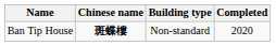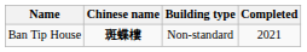 <table class="wikitable" style="text-align: center">
 <tr>
 <th>Name</th>
 <th>Chinese name</th>
 <th>Building type</th>
 <th>Completed</th>
 </tr>
 <tr>
 <td>Ban Tip House</td>
 <td><strong>斑蝶樓</strong></td>
 <td>Non-standard</td>
-<td>2020</td>
+<td>2021</td>
 </tr>
 </table>
